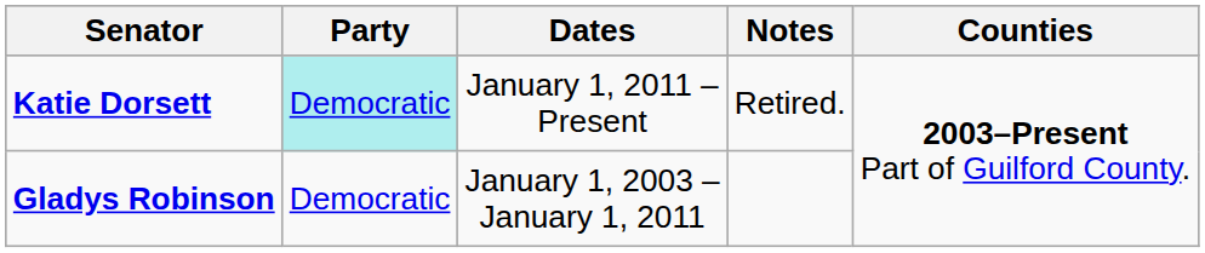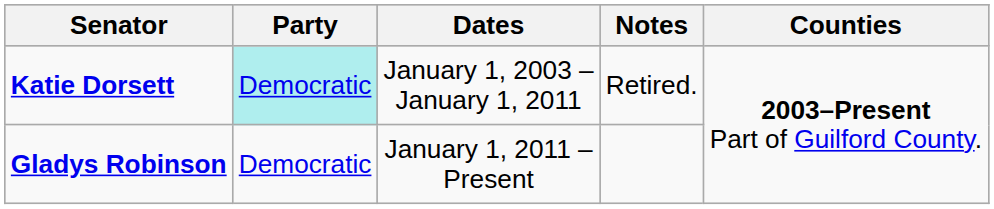 <table class=wikitable style="text-align:center">
 <tr>
 <th>Senator</th>
 <th>Party</th>
 <th>Dates</th>
 <th>Notes</th>
 <th>Counties</th>
 </tr>
 <tr style="height:3em">
 <td align=left><strong><a href='#'>Katie Dorsett</a></strong></td>
 <td style="background: paleturquoise;"><a href='#'>Democratic</a></td>
-<td nowrap>January 1, 2011 – <br> Present</td>
+<td nowrap>January 1, 2003 – <br> January 1, 2011</td>
 <td>Retired.</td>
 <td rowspan=2><strong>2003–Present</strong><br> Part of <a href='#'>Guilford County</a>.</td>
 </tr>
 <tr style="height:3em">
 <td align=left><strong><a href='#'>Gladys Robinson</a></strong></td>
 <td><a href='#'>Democratic</a></td>
-<td nowrap>January 1, 2003 – <br> January 1, 2011</td>
+<td nowrap>January 1, 2011 – <br> Present</td>
 <td></td>
 </tr>
 </table>
